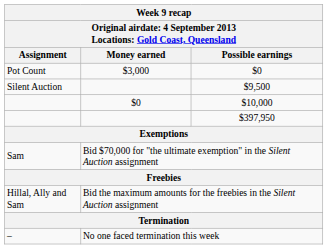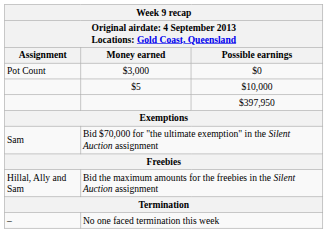 <table class="wikitable" style="font-size: 95%; margin: 10px" align="right" width="40%">
 <tr>
 <th colspan=3>Week 9 recap</th>
 </tr>
 <tr>
 <th colspan=3>Original airdate: 4 September 2013<br>Locations: <a href='#'>Gold Coast, Queensland</a></th>
 </tr>
 <tr>
 <th>Assignment</th>
 <th>Money earned</th>
 <th>Possible earnings</th>
 </tr>
 <tr>
 <td>Pot Count</td>
 <td align="center">$3,000</td>
 <td align="center">$0</td>
 </tr>
 <tr>
-<td>Silent Auction</td>
-<td align="center"></td>
-<td align="center">$9,500</td>
-</tr>
-<tr>
 <td></td>
-<td align="center">$0</td>
+<td align="center">$5</td>
 <td align="center">$10,000</td>
 </tr>
 <tr>
 <td><strong></strong></td>
 <td align="center"><strong></strong></td>
 <td align="center">$397,950</td>
 </tr>
 <tr>
 <th colspan=3>Exemptions</th>
 </tr>
 <tr>
 <td>Sam</td>
 <td colspan=2>Bid $70,000 for "the ultimate exemption" in the <em>Silent Auction</em> assignment</td>
 </tr>
 <tr>
 <th colspan=3>Freebies</th>
 </tr>
 <tr>
 <td>Hillal, Ally and Sam</td>
 <td colspan=2>Bid the maximum amounts for the freebies in the <em>Silent Auction</em> assignment</td>
 </tr>
 <tr>
 <th colspan=3>Termination</th>
 </tr>
 <tr>
 <td>–</td>
 <td colspan=2>No one faced termination this week</td>
 </tr>
 </table>
